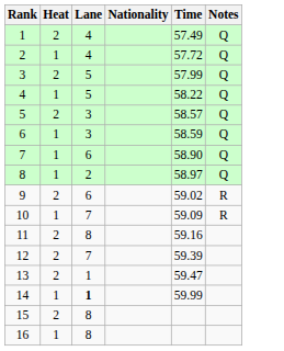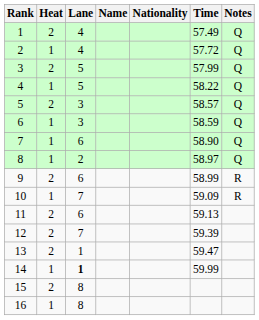 <table class="wikitable sortable" style="text-align:center">
 <tr>
 <th>Rank</th>
 <th>Heat</th>
 <th>Lane</th>
+<th>Name</th>
 <th>Nationality</th>
 <th>Time</th>
 <th>Notes</th>
 </tr>
 <tr bgcolor=ccffcc>
 <td>1</td>
 <td>2</td>
 <td>4</td>
 <td align=left></td>
+<td align=left></td>
 <td>57.49</td>
 <td>Q</td>
 </tr>
 <tr bgcolor=ccffcc>
 <td>2</td>
 <td>1</td>
 <td>4</td>
+<td align=left></td>
 <td align=left></td>
 <td>57.72</td>
 <td>Q</td>
 </tr>
 <tr bgcolor=ccffcc>
 <td>3</td>
 <td>2</td>
 <td>5</td>
 <td align=left></td>
+<td align=left></td>
 <td>57.99</td>
 <td>Q</td>
 </tr>
 <tr bgcolor=ccffcc>
 <td>4</td>
 <td>1</td>
 <td>5</td>
+<td align=left></td>
 <td align=left></td>
 <td>58.22</td>
 <td>Q</td>
 </tr>
 <tr bgcolor=ccffcc>
 <td>5</td>
 <td>2</td>
 <td>3</td>
 <td align=left></td>
+<td align=left></td>
 <td>58.57</td>
 <td>Q</td>
 </tr>
 <tr bgcolor=ccffcc>
 <td>6</td>
 <td>1</td>
 <td>3</td>
+<td align=left></td>
 <td align=left></td>
 <td>58.59</td>
 <td>Q</td>
 </tr>
 <tr bgcolor=ccffcc>
 <td>7</td>
 <td>1</td>
 <td>6</td>
 <td align=left></td>
+<td align=left></td>
 <td>58.90</td>
 <td>Q</td>
 </tr>
 <tr bgcolor=ccffcc>
 <td>8</td>
 <td>1</td>
 <td>2</td>
+<td align=left></td>
 <td align=left></td>
 <td>58.97</td>
 <td>Q</td>
 </tr>
 <tr>
 <td>9</td>
 <td>2</td>
 <td>6</td>
 <td align=left></td>
-<td>59.02</td>
+<td align=left></td>
+<td>58.99</td>
 <td>R</td>
 </tr>
 <tr>
 <td>10</td>
 <td>1</td>
 <td>7</td>
 <td align=left></td>
+<td align=left></td>
 <td>59.09</td>
 <td>R</td>
 </tr>
 <tr>
 <td>11</td>
 <td>2</td>
-<td>8</td>
+<td>6</td>
 <td align=left></td>
-<td>59.16</td>
+<td align=left></td>
+<td>59.13</td>
 <td></td>
 </tr>
 <tr>
 <td>12</td>
 <td>2</td>
 <td>7</td>
+<td align=left></td>
 <td align=left></td>
 <td>59.39</td>
 <td></td>
 </tr>
 <tr>
 <td>13</td>
 <td>2</td>
 <td>1</td>
 <td align=left></td>
+<td align=left></td>
 <td>59.47</td>
 <td></td>
 </tr>
 <tr>
 <td>14</td>
 <td>1</td>
 <td><strong>1</strong></td>
+<td align=left></td>
 <td align=left></td>
 <td>59.99</td>
 <td></td>
 </tr>
 <tr>
 <td>15</td>
 <td>2</td>
 <td>8</td>
 <td align=left></td>
+<td align=left></td>
 <td></td>
 <td></td>
 </tr>
 <tr>
 <td>16</td>
 <td>1</td>
 <td>8</td>
 <td align=left></td>
+<td align=left></td>
 <td></td>
 <td></td>
 </tr>
 </table>
